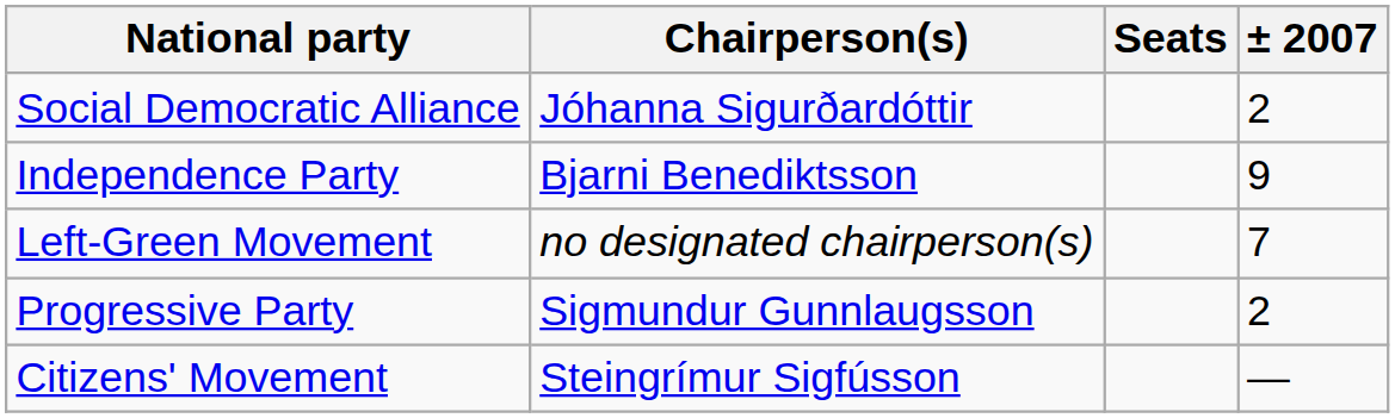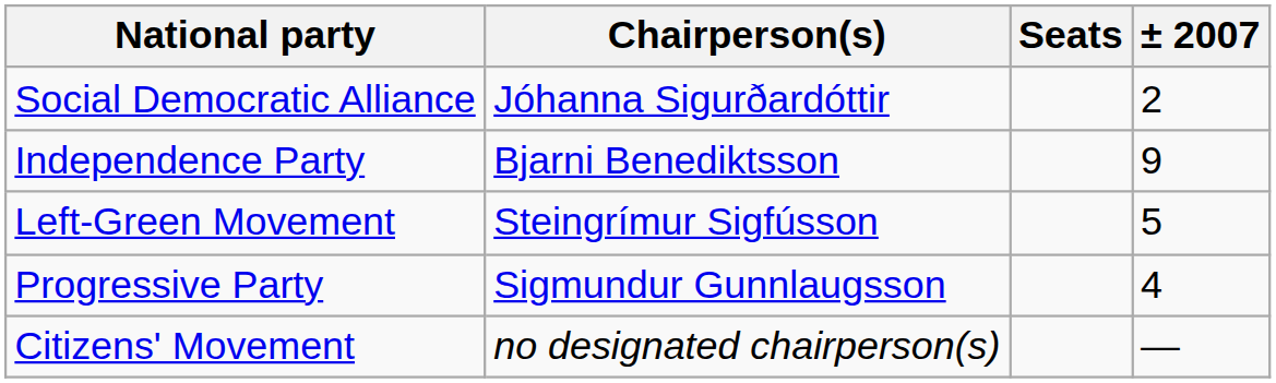 <table class="wikitable">
 <tr>
 <th>National party</th>
 <th>Chairperson(s)</th>
 <th>Seats</th>
 <th>± 2007</th>
 </tr>
 <tr>
 <td> <a href='#'>Social Democratic Alliance</a></td>
 <td><a href='#'>Jóhanna Sigurðardóttir</a></td>
 <td></td>
 <td> 2</td>
 </tr>
 <tr>
 <td> <a href='#'>Independence Party</a></td>
 <td><a href='#'>Bjarni Benediktsson</a></td>
 <td></td>
 <td> 9</td>
 </tr>
 <tr>
 <td> <a href='#'>Left-Green Movement</a></td>
-<td><em>no designated chairperson(s)</em></td>
+<td><a href='#'>Steingrímur Sigfússon</a></td>
 <td></td>
-<td> 7</td>
+<td> 5</td>
 </tr>
 <tr>
 <td> <a href='#'>Progressive Party</a></td>
 <td><a href='#'>Sigmundur Gunnlaugsson</a></td>
 <td></td>
-<td> 2</td>
+<td> 4</td>
 </tr>
 <tr>
 <td> <a href='#'>Citizens' Movement</a></td>
-<td><a href='#'>Steingrímur Sigfússon</a></td>
+<td><em>no designated chairperson(s)</em></td>
 <td></td>
 <td>—</td>
 </tr>
 </table>
